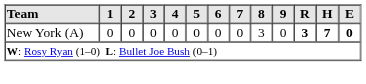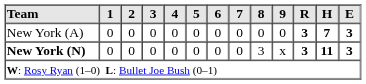 <table border=1 cellspacing=0 width=425 style="margin-left:3em;">
 <tr style="text-align:center; background-color:#e6e6e6;">
 <th align=left width=125>Team</th>
 <th width=25>1</th>
 <th width=25>2</th>
 <th width=25>3</th>
 <th width=25>4</th>
 <th width=25>5</th>
 <th width=25>6</th>
 <th width=25>7</th>
 <th width=25>8</th>
 <th width=25>9</th>
 <th width=25>R</th>
 <th width=25>H</th>
 <th width=25>E</th>
 </tr>
 <tr style="text-align:center;">
 <td align=left>New York (A)</td>
 <td>0</td>
 <td>0</td>
 <td>0</td>
 <td>0</td>
 <td>0</td>
 <td>0</td>
 <td>0</td>
-<td>3</td>
+<td>0</td>
 <td>0</td>
 <td><strong>3</strong></td>
 <td><strong>7</strong></td>
-<td><strong>0</strong></td>
+<td><strong>3</strong></td>
+</tr>
+<tr style="text-align:center;">
+<td align=left><strong>New York (N)</strong></td>
+<td>0</td>
+<td>0</td>
+<td>0</td>
+<td>0</td>
+<td>0</td>
+<td>0</td>
+<td>0</td>
+<td>3</td>
+<td>x</td>
+<td><strong>3</strong></td>
+<td><strong>11</strong></td>
+<td><strong>3</strong></td>
 </tr>
 <tr style="text-align:left;">
 <td colspan=13><small><strong>W</strong>: <a href='#'>Rosy Ryan</a> (1–0)  <strong>L</strong>: <a href='#'>Bullet Joe Bush</a> (0–1)</small></td>
 </tr>
 </table>
